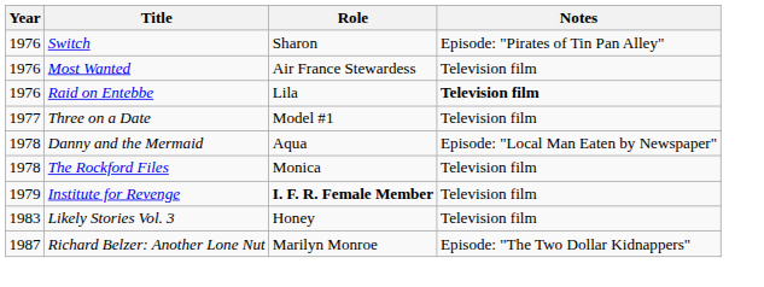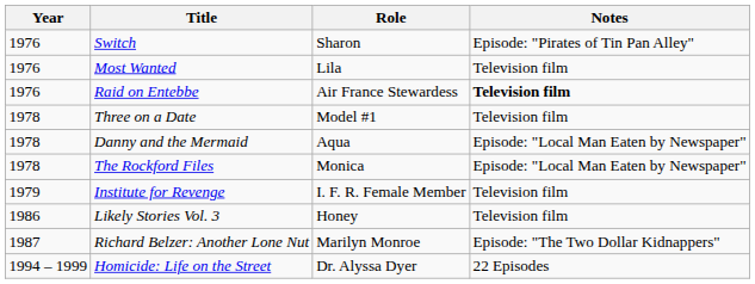 <table class="wikitable sortable">
 <tr>
 <th>Year</th>
 <th>Title</th>
 <th>Role</th>
 <th class="unsortable">Notes</th>
 </tr>
 <tr>
 <td>1976</td>
 <td><em><a href='#'>Switch</a></em></td>
 <td>Sharon</td>
 <td>Episode: "Pirates of Tin Pan Alley"</td>
 </tr>
 <tr>
 <td>1976</td>
 <td><em><a href='#'>Most Wanted</a></em></td>
-<td>Air France Stewardess</td>
+<td>Lila</td>
 <td>Television film</td>
 </tr>
 <tr>
 <td>1976</td>
 <td><em><a href='#'>Raid on Entebbe</a></em></td>
-<td>Lila</td>
+<td>Air France Stewardess</td>
 <td><strong>Television film</strong></td>
 </tr>
 <tr>
-<td>1977</td>
+<td>1978</td>
 <td><em>Three on a Date</em></td>
 <td>Model #1</td>
 <td>Television film</td>
 </tr>
 <tr>
 <td>1978</td>
 <td><em>Danny and the Mermaid</em></td>
 <td>Aqua</td>
 <td>Episode:  "Local Man Eaten by Newspaper"</td>
 </tr>
 <tr>
 <td>1978</td>
 <td><em><a href='#'>The Rockford Files</a></em></td>
 <td>Monica</td>
-<td>Television film</td>
+<td>Episode:  "Local Man Eaten by Newspaper"</td>
 </tr>
 <tr>
 <td>1979</td>
 <td><em><a href='#'>Institute for Revenge</a></em></td>
-<td><strong>I. F. R. Female Member</strong></td>
+<td>I. F. R. Female Member</td>
 <td>Television film</td>
 </tr>
 <tr>
-<td>1983</td>
+<td>1986</td>
 <td><em>Likely Stories Vol. 3</em></td>
 <td>Honey</td>
 <td>Television film</td>
 </tr>
 <tr>
 <td>1987</td>
 <td><em>Richard Belzer: Another Lone Nut</em></td>
 <td>Marilyn Monroe</td>
 <td>Episode: "The Two Dollar Kidnappers"</td>
 </tr>
+<tr>
+<td>1994 – 1999</td>
+<td><em><a href='#'>Homicide: Life on the Street</a></em></td>
+<td>Dr. Alyssa Dyer</td>
+<td>22 Episodes</td>
+</tr>
 </table>
